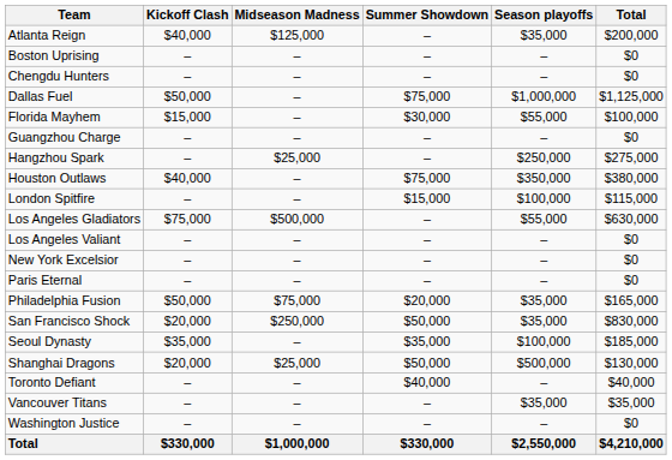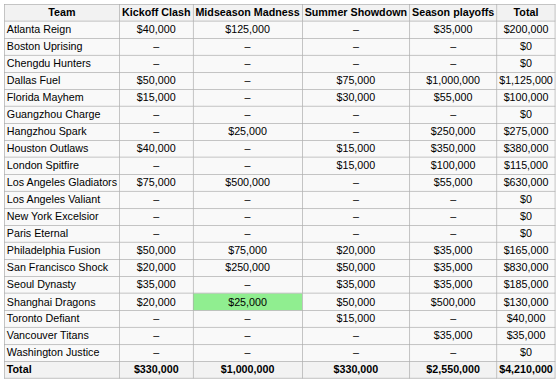 <table class="wikitable sortable" style="text-align:center;">
 <tr>
 <th>Team</th>
 <th data-sort-type=currency>Kickoff Clash</th>
 <th data-sort-type=currency>Midseason Madness</th>
 <th data-sort-type=currency>Summer Showdown</th>
 <th data-sort-type=currency>Season playoffs</th>
 <th data-sort-type=currency>Total</th>
 </tr>
 <tr>
 <td align=left>Atlanta Reign</td>
 <td>$40,000</td>
 <td>$125,000</td>
 <td>–</td>
 <td>$35,000</td>
 <td>$200,000</td>
 </tr>
 <tr>
 <td align=left>Boston Uprising</td>
 <td>–</td>
 <td>–</td>
 <td>–</td>
 <td>–</td>
 <td>$0</td>
 </tr>
 <tr>
 <td align=left>Chengdu Hunters</td>
 <td>–</td>
 <td>–</td>
 <td>–</td>
 <td>–</td>
 <td>$0</td>
 </tr>
 <tr>
 <td align=left>Dallas Fuel</td>
 <td>$50,000</td>
 <td>–</td>
 <td>$75,000</td>
 <td>$1,000,000</td>
 <td>$1,125,000</td>
 </tr>
 <tr>
 <td align=left>Florida Mayhem</td>
 <td>$15,000</td>
 <td>–</td>
 <td>$30,000</td>
 <td>$55,000</td>
 <td>$100,000</td>
 </tr>
 <tr>
 <td align=left>Guangzhou Charge</td>
 <td>–</td>
 <td>–</td>
 <td>–</td>
 <td>–</td>
 <td>$0</td>
 </tr>
 <tr>
 <td align=left>Hangzhou Spark</td>
 <td>–</td>
 <td>$25,000</td>
 <td>–</td>
 <td>$250,000</td>
 <td>$275,000</td>
 </tr>
 <tr>
 <td align=left>Houston Outlaws</td>
 <td>$40,000</td>
 <td>–</td>
-<td>$75,000</td>
+<td>$15,000</td>
 <td>$350,000</td>
 <td>$380,000</td>
 </tr>
 <tr>
 <td align=left>London Spitfire</td>
 <td>–</td>
 <td>–</td>
 <td>$15,000</td>
 <td>$100,000</td>
 <td>$115,000</td>
 </tr>
 <tr>
 <td align=left>Los Angeles Gladiators</td>
 <td>$75,000</td>
 <td>$500,000</td>
 <td>–</td>
 <td>$55,000</td>
 <td>$630,000</td>
 </tr>
 <tr>
 <td align=left>Los Angeles Valiant</td>
 <td>–</td>
 <td>–</td>
 <td>–</td>
 <td>–</td>
 <td>$0</td>
 </tr>
 <tr>
 <td align=left>New York Excelsior</td>
 <td>–</td>
 <td>–</td>
 <td>–</td>
 <td>–</td>
 <td>$0</td>
 </tr>
 <tr>
 <td align=left>Paris Eternal</td>
 <td>–</td>
 <td>–</td>
 <td>–</td>
 <td>–</td>
 <td>$0</td>
 </tr>
 <tr>
 <td align=left>Philadelphia Fusion</td>
 <td>$50,000</td>
 <td>$75,000</td>
 <td>$20,000</td>
 <td>$35,000</td>
 <td>$165,000</td>
 </tr>
 <tr>
 <td align=left>San Francisco Shock</td>
 <td>$20,000</td>
 <td>$250,000</td>
 <td>$50,000</td>
 <td>$35,000</td>
 <td>$830,000</td>
 </tr>
 <tr>
 <td align=left>Seoul Dynasty</td>
 <td>$35,000</td>
 <td>–</td>
 <td>$35,000</td>
-<td>$100,000</td>
+<td>$35,000</td>
 <td>$185,000</td>
 </tr>
 <tr>
 <td align=left>Shanghai Dragons</td>
 <td>$20,000</td>
-<td>$25,000</td>
+<td style="background: lightgreen;">$25,000</td>
 <td>$50,000</td>
 <td>$500,000</td>
 <td>$130,000</td>
 </tr>
 <tr>
 <td align=left>Toronto Defiant</td>
 <td>–</td>
 <td>–</td>
-<td>$40,000</td>
+<td>$15,000</td>
 <td>–</td>
 <td>$40,000</td>
 </tr>
 <tr>
 <td align=left>Vancouver Titans</td>
 <td>–</td>
 <td>–</td>
 <td>–</td>
 <td>$35,000</td>
 <td>$35,000</td>
 </tr>
 <tr>
 <td align=left>Washington Justice</td>
 <td>–</td>
 <td>–</td>
 <td>–</td>
 <td>–</td>
 <td>$0</td>
 </tr>
 <tr class="sortbottom">
 <th style="text-align:left;">Total</th>
 <th>$330,000</th>
 <th>$1,000,000</th>
 <th>$330,000</th>
 <th>$2,550,000</th>
 <th>$4,210,000</th>
 </tr>
 </table>
